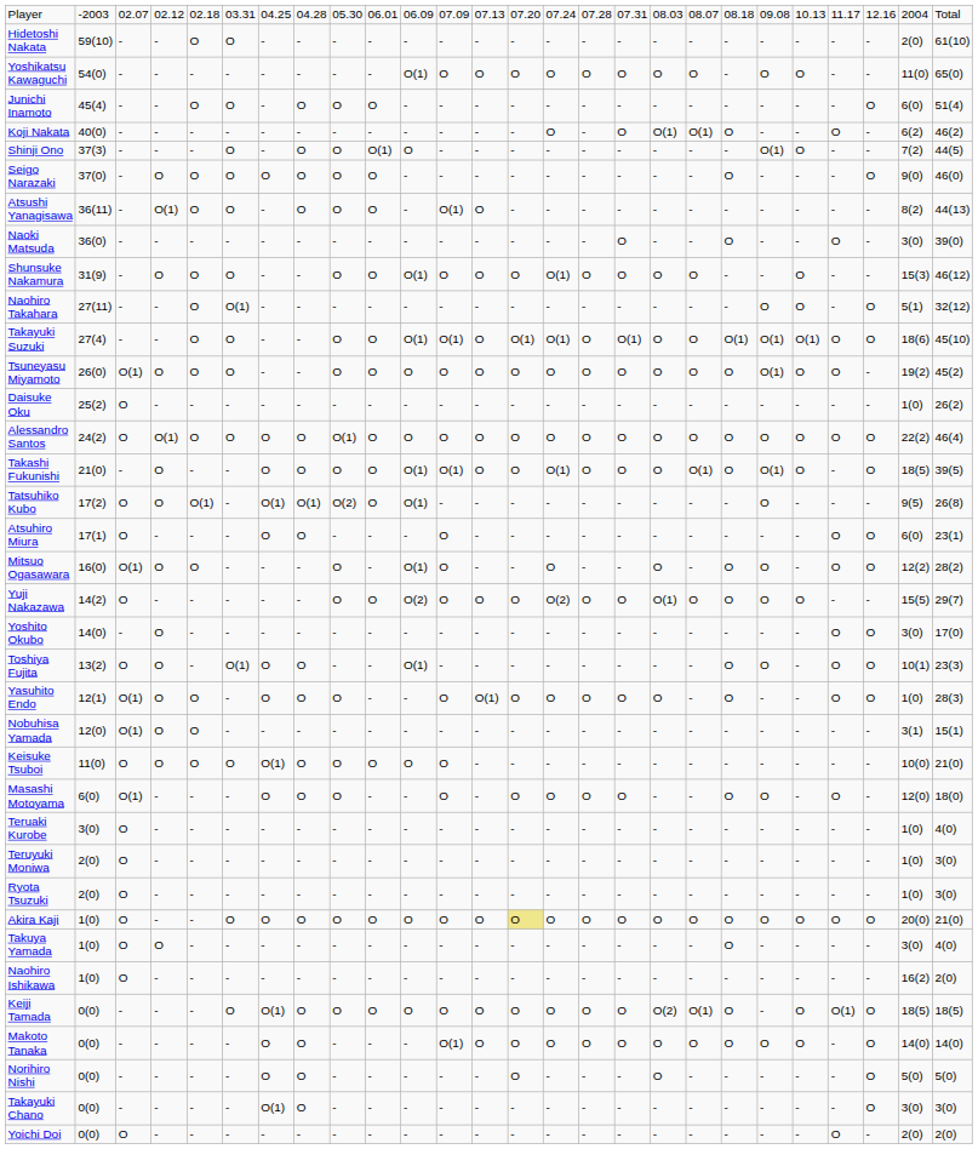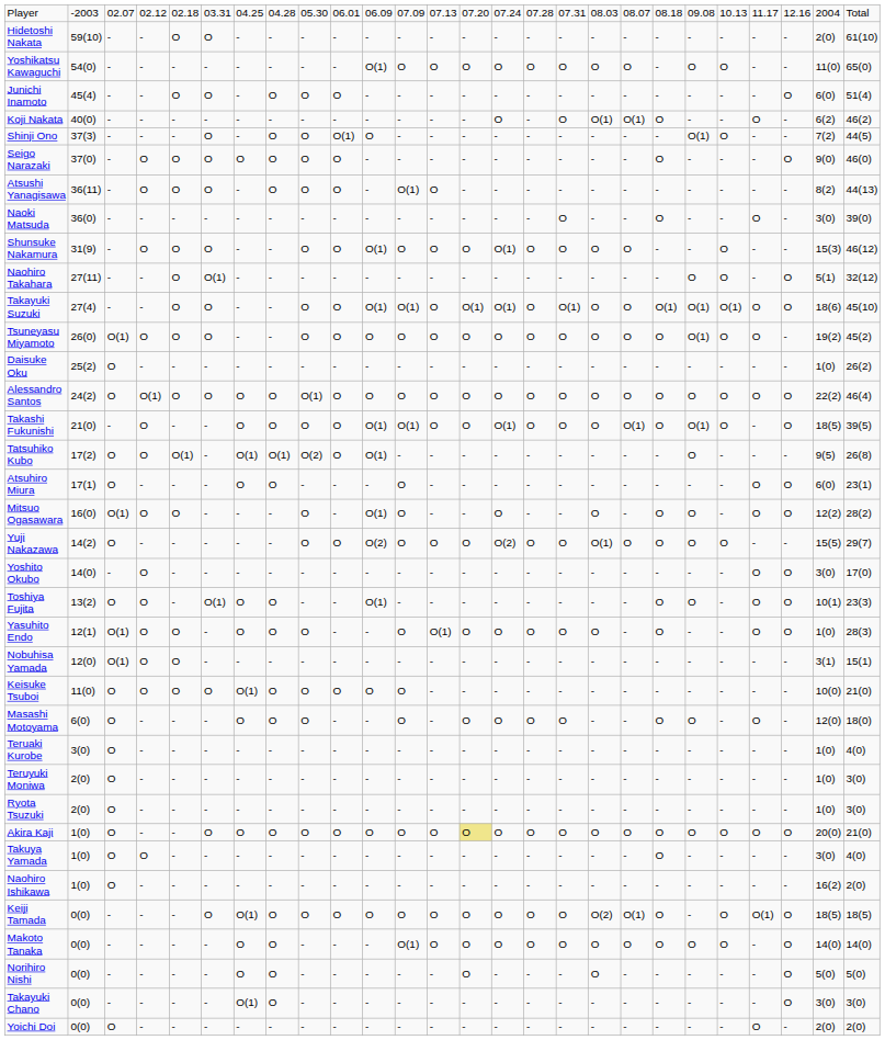 <table class="wikitable" style="text-align:left;">
 <tr>
 <td>Player</td>
 <td>-2003</td>
 <td>02.07</td>
 <td>02.12</td>
 <td>02.18</td>
 <td>03.31</td>
 <td>04.25</td>
 <td>04.28</td>
 <td>05.30</td>
 <td>06.01</td>
 <td>06.09</td>
 <td>07.09</td>
 <td>07.13</td>
 <td>07.20</td>
 <td>07.24</td>
 <td>07.28</td>
 <td>07.31</td>
 <td>08.03</td>
 <td>08.07</td>
 <td>08.18</td>
 <td>09.08</td>
 <td>10.13</td>
 <td>11.17</td>
 <td>12.16</td>
 <td>2004</td>
 <td>Total</td>
 </tr>
 <tr>
 <td><a href='#'>Hidetoshi Nakata</a></td>
 <td>59(10)</td>
 <td>-</td>
 <td>-</td>
 <td>O</td>
 <td>O</td>
 <td>-</td>
 <td>-</td>
 <td>-</td>
 <td>-</td>
 <td>-</td>
 <td>-</td>
 <td>-</td>
 <td>-</td>
 <td>-</td>
 <td>-</td>
 <td>-</td>
 <td>-</td>
 <td>-</td>
 <td>-</td>
 <td>-</td>
 <td>-</td>
 <td>-</td>
 <td>-</td>
 <td>2(0)</td>
 <td>61(10)</td>
 </tr>
 <tr>
 <td><a href='#'>Yoshikatsu Kawaguchi</a></td>
 <td>54(0)</td>
 <td>-</td>
 <td>-</td>
 <td>-</td>
 <td>-</td>
 <td>-</td>
 <td>-</td>
 <td>-</td>
 <td>-</td>
 <td>O(1)</td>
 <td>O</td>
 <td>O</td>
 <td>O</td>
 <td>O</td>
 <td>O</td>
 <td>O</td>
 <td>O</td>
 <td>O</td>
 <td>-</td>
 <td>O</td>
 <td>O</td>
 <td>-</td>
 <td>-</td>
 <td>11(0)</td>
 <td>65(0)</td>
 </tr>
 <tr>
 <td><a href='#'>Junichi Inamoto</a></td>
 <td>45(4)</td>
 <td>-</td>
 <td>-</td>
 <td>O</td>
 <td>O</td>
 <td>-</td>
 <td>O</td>
 <td>O</td>
 <td>O</td>
 <td>-</td>
 <td>-</td>
 <td>-</td>
 <td>-</td>
 <td>-</td>
 <td>-</td>
 <td>-</td>
 <td>-</td>
 <td>-</td>
 <td>-</td>
 <td>-</td>
 <td>-</td>
 <td>-</td>
 <td>O</td>
 <td>6(0)</td>
 <td>51(4)</td>
 </tr>
 <tr>
 <td><a href='#'>Koji Nakata</a></td>
 <td>40(0)</td>
 <td>-</td>
 <td>-</td>
 <td>-</td>
 <td>-</td>
 <td>-</td>
 <td>-</td>
 <td>-</td>
 <td>-</td>
 <td>-</td>
 <td>-</td>
 <td>-</td>
 <td>-</td>
 <td>O</td>
 <td>-</td>
 <td>O</td>
 <td>O(1)</td>
 <td>O(1)</td>
 <td>O</td>
 <td>-</td>
 <td>-</td>
 <td>O</td>
 <td>-</td>
 <td>6(2)</td>
 <td>46(2)</td>
 </tr>
 <tr>
 <td><a href='#'>Shinji Ono</a></td>
 <td>37(3)</td>
 <td>-</td>
 <td>-</td>
 <td>-</td>
 <td>O</td>
 <td>-</td>
 <td>O</td>
 <td>O</td>
 <td>O(1)</td>
 <td>O</td>
 <td>-</td>
 <td>-</td>
 <td>-</td>
 <td>-</td>
 <td>-</td>
 <td>-</td>
 <td>-</td>
 <td>-</td>
 <td>-</td>
 <td>O(1)</td>
 <td>O</td>
 <td>-</td>
 <td>-</td>
 <td>7(2)</td>
 <td>44(5)</td>
 </tr>
 <tr>
 <td><a href='#'>Seigo Narazaki</a></td>
 <td>37(0)</td>
 <td>-</td>
 <td>O</td>
 <td>O</td>
 <td>O</td>
 <td>O</td>
 <td>O</td>
 <td>O</td>
 <td>O</td>
 <td>-</td>
 <td>-</td>
 <td>-</td>
 <td>-</td>
 <td>-</td>
 <td>-</td>
 <td>-</td>
 <td>-</td>
 <td>-</td>
 <td>O</td>
 <td>-</td>
 <td>-</td>
 <td>-</td>
 <td>O</td>
 <td>9(0)</td>
 <td>46(0)</td>
 </tr>
 <tr>
 <td><a href='#'>Atsushi Yanagisawa</a></td>
 <td>36(11)</td>
 <td>-</td>
-<td>O(1)</td>
+<td>O</td>
 <td>O</td>
 <td>O</td>
 <td>-</td>
 <td>O</td>
 <td>O</td>
 <td>O</td>
 <td>-</td>
 <td>O(1)</td>
 <td>O</td>
 <td>-</td>
 <td>-</td>
 <td>-</td>
 <td>-</td>
 <td>-</td>
 <td>-</td>
 <td>-</td>
 <td>-</td>
 <td>-</td>
 <td>-</td>
 <td>-</td>
 <td>8(2)</td>
 <td>44(13)</td>
 </tr>
 <tr>
 <td><a href='#'>Naoki Matsuda</a></td>
 <td>36(0)</td>
 <td>-</td>
 <td>-</td>
 <td>-</td>
 <td>-</td>
 <td>-</td>
 <td>-</td>
 <td>-</td>
 <td>-</td>
 <td>-</td>
 <td>-</td>
 <td>-</td>
 <td>-</td>
 <td>-</td>
 <td>-</td>
 <td>O</td>
 <td>-</td>
 <td>-</td>
 <td>O</td>
 <td>-</td>
 <td>-</td>
 <td>O</td>
 <td>-</td>
 <td>3(0)</td>
 <td>39(0)</td>
 </tr>
 <tr>
 <td><a href='#'>Shunsuke Nakamura</a></td>
 <td>31(9)</td>
 <td>-</td>
 <td>O</td>
 <td>O</td>
 <td>O</td>
 <td>-</td>
 <td>-</td>
 <td>O</td>
 <td>O</td>
 <td>O(1)</td>
 <td>O</td>
 <td>O</td>
 <td>O</td>
 <td>O(1)</td>
 <td>O</td>
 <td>O</td>
 <td>O</td>
 <td>O</td>
 <td>-</td>
 <td>-</td>
 <td>O</td>
 <td>-</td>
 <td>-</td>
 <td>15(3)</td>
 <td>46(12)</td>
 </tr>
 <tr>
 <td><a href='#'>Naohiro Takahara</a></td>
 <td>27(11)</td>
 <td>-</td>
 <td>-</td>
 <td>O</td>
 <td>O(1)</td>
 <td>-</td>
 <td>-</td>
 <td>-</td>
 <td>-</td>
 <td>-</td>
 <td>-</td>
 <td>-</td>
 <td>-</td>
 <td>-</td>
 <td>-</td>
 <td>-</td>
 <td>-</td>
 <td>-</td>
 <td>-</td>
 <td>O</td>
 <td>O</td>
 <td>-</td>
 <td>O</td>
 <td>5(1)</td>
 <td>32(12)</td>
 </tr>
 <tr>
 <td><a href='#'>Takayuki Suzuki</a></td>
 <td>27(4)</td>
 <td>-</td>
 <td>-</td>
 <td>O</td>
 <td>O</td>
 <td>-</td>
 <td>-</td>
 <td>O</td>
 <td>O</td>
 <td>O(1)</td>
 <td>O(1)</td>
 <td>O</td>
 <td>O(1)</td>
 <td>O(1)</td>
 <td>O</td>
 <td>O(1)</td>
 <td>O</td>
 <td>O</td>
 <td>O(1)</td>
 <td>O(1)</td>
 <td>O(1)</td>
 <td>O</td>
 <td>O</td>
 <td>18(6)</td>
 <td>45(10)</td>
 </tr>
 <tr>
 <td><a href='#'>Tsuneyasu Miyamoto</a></td>
 <td>26(0)</td>
 <td>O(1)</td>
 <td>O</td>
 <td>O</td>
 <td>O</td>
 <td>-</td>
 <td>-</td>
 <td>O</td>
 <td>O</td>
 <td>O</td>
 <td>O</td>
 <td>O</td>
 <td>O</td>
 <td>O</td>
 <td>O</td>
 <td>O</td>
 <td>O</td>
 <td>O</td>
 <td>O</td>
 <td>O(1)</td>
 <td>O</td>
 <td>O</td>
 <td>-</td>
 <td>19(2)</td>
 <td>45(2)</td>
 </tr>
 <tr>
 <td><a href='#'>Daisuke Oku</a></td>
 <td>25(2)</td>
 <td>O</td>
 <td>-</td>
 <td>-</td>
 <td>-</td>
 <td>-</td>
 <td>-</td>
 <td>-</td>
 <td>-</td>
 <td>-</td>
 <td>-</td>
 <td>-</td>
 <td>-</td>
 <td>-</td>
 <td>-</td>
 <td>-</td>
 <td>-</td>
 <td>-</td>
 <td>-</td>
 <td>-</td>
 <td>-</td>
 <td>-</td>
 <td>-</td>
 <td>1(0)</td>
 <td>26(2)</td>
 </tr>
 <tr>
 <td><a href='#'>Alessandro Santos</a></td>
 <td>24(2)</td>
 <td>O</td>
 <td>O(1)</td>
 <td>O</td>
 <td>O</td>
 <td>O</td>
 <td>O</td>
 <td>O(1)</td>
 <td>O</td>
 <td>O</td>
 <td>O</td>
 <td>O</td>
 <td>O</td>
 <td>O</td>
 <td>O</td>
 <td>O</td>
 <td>O</td>
 <td>O</td>
 <td>O</td>
 <td>O</td>
 <td>O</td>
 <td>O</td>
 <td>O</td>
 <td>22(2)</td>
 <td>46(4)</td>
 </tr>
 <tr>
 <td><a href='#'>Takashi Fukunishi</a></td>
 <td>21(0)</td>
 <td>-</td>
 <td>O</td>
 <td>-</td>
 <td>-</td>
 <td>O</td>
 <td>O</td>
 <td>O</td>
 <td>O</td>
 <td>O(1)</td>
 <td>O(1)</td>
 <td>O</td>
 <td>O</td>
 <td>O(1)</td>
 <td>O</td>
 <td>O</td>
 <td>O</td>
 <td>O(1)</td>
 <td>O</td>
 <td>O(1)</td>
 <td>O</td>
 <td>-</td>
 <td>O</td>
 <td>18(5)</td>
 <td>39(5)</td>
 </tr>
 <tr>
 <td><a href='#'>Tatsuhiko Kubo</a></td>
 <td>17(2)</td>
 <td>O</td>
 <td>O</td>
 <td>O(1)</td>
 <td>-</td>
 <td>O(1)</td>
 <td>O(1)</td>
 <td>O(2)</td>
 <td>O</td>
 <td>O(1)</td>
 <td>-</td>
 <td>-</td>
 <td>-</td>
 <td>-</td>
 <td>-</td>
 <td>-</td>
 <td>-</td>
 <td>-</td>
 <td>-</td>
 <td>O</td>
 <td>-</td>
 <td>-</td>
 <td>-</td>
 <td>9(5)</td>
 <td>26(8)</td>
 </tr>
 <tr>
 <td><a href='#'>Atsuhiro Miura</a></td>
 <td>17(1)</td>
 <td>O</td>
 <td>-</td>
 <td>-</td>
 <td>-</td>
 <td>O</td>
 <td>O</td>
 <td>-</td>
 <td>-</td>
 <td>-</td>
 <td>O</td>
 <td>-</td>
 <td>-</td>
 <td>-</td>
 <td>-</td>
 <td>-</td>
 <td>-</td>
 <td>-</td>
 <td>-</td>
 <td>-</td>
 <td>-</td>
 <td>O</td>
 <td>O</td>
 <td>6(0)</td>
 <td>23(1)</td>
 </tr>
 <tr>
 <td><a href='#'>Mitsuo Ogasawara</a></td>
 <td>16(0)</td>
 <td>O(1)</td>
 <td>O</td>
 <td>O</td>
 <td>-</td>
 <td>-</td>
 <td>-</td>
 <td>O</td>
 <td>-</td>
 <td>O(1)</td>
 <td>O</td>
 <td>-</td>
 <td>-</td>
 <td>O</td>
 <td>-</td>
 <td>-</td>
 <td>O</td>
 <td>-</td>
 <td>O</td>
 <td>O</td>
 <td>-</td>
 <td>O</td>
 <td>O</td>
 <td>12(2)</td>
 <td>28(2)</td>
 </tr>
 <tr>
 <td><a href='#'>Yuji Nakazawa</a></td>
 <td>14(2)</td>
 <td>O</td>
 <td>-</td>
 <td>-</td>
 <td>-</td>
 <td>-</td>
 <td>-</td>
 <td>O</td>
 <td>O</td>
 <td>O(2)</td>
 <td>O</td>
 <td>O</td>
 <td>O</td>
 <td>O(2)</td>
 <td>O</td>
 <td>O</td>
 <td>O(1)</td>
 <td>O</td>
 <td>O</td>
 <td>O</td>
 <td>O</td>
 <td>-</td>
 <td>-</td>
 <td>15(5)</td>
 <td>29(7)</td>
 </tr>
 <tr>
 <td><a href='#'>Yoshito Okubo</a></td>
 <td>14(0)</td>
 <td>-</td>
 <td>O</td>
 <td>-</td>
 <td>-</td>
 <td>-</td>
 <td>-</td>
 <td>-</td>
 <td>-</td>
 <td>-</td>
 <td>-</td>
 <td>-</td>
 <td>-</td>
 <td>-</td>
 <td>-</td>
 <td>-</td>
 <td>-</td>
 <td>-</td>
 <td>-</td>
 <td>-</td>
 <td>-</td>
 <td>O</td>
 <td>O</td>
 <td>3(0)</td>
 <td>17(0)</td>
 </tr>
 <tr>
 <td><a href='#'>Toshiya Fujita</a></td>
 <td>13(2)</td>
 <td>O</td>
 <td>O</td>
 <td>-</td>
 <td>O(1)</td>
 <td>O</td>
 <td>O</td>
 <td>-</td>
 <td>-</td>
 <td>O(1)</td>
 <td>-</td>
 <td>-</td>
 <td>-</td>
 <td>-</td>
 <td>-</td>
 <td>-</td>
 <td>-</td>
 <td>-</td>
 <td>O</td>
 <td>O</td>
 <td>-</td>
 <td>O</td>
 <td>O</td>
 <td>10(1)</td>
 <td>23(3)</td>
 </tr>
 <tr>
 <td><a href='#'>Yasuhito Endo</a></td>
 <td>12(1)</td>
 <td>O(1)</td>
 <td>O</td>
 <td>O</td>
 <td>-</td>
 <td>O</td>
 <td>O</td>
 <td>O</td>
 <td>-</td>
 <td>-</td>
 <td>O</td>
 <td>O(1)</td>
 <td>O</td>
 <td>O</td>
 <td>O</td>
 <td>O</td>
 <td>O</td>
 <td>-</td>
 <td>O</td>
 <td>-</td>
 <td>-</td>
 <td>O</td>
 <td>O</td>
 <td>1(0)</td>
 <td>28(3)</td>
 </tr>
 <tr>
 <td><a href='#'>Nobuhisa Yamada</a></td>
 <td>12(0)</td>
 <td>O(1)</td>
 <td>O</td>
 <td>O</td>
 <td>-</td>
 <td>-</td>
 <td>-</td>
 <td>-</td>
 <td>-</td>
 <td>-</td>
 <td>-</td>
 <td>-</td>
 <td>-</td>
 <td>-</td>
 <td>-</td>
 <td>-</td>
 <td>-</td>
 <td>-</td>
 <td>-</td>
 <td>-</td>
 <td>-</td>
 <td>-</td>
 <td>-</td>
 <td>3(1)</td>
 <td>15(1)</td>
 </tr>
 <tr>
 <td><a href='#'>Keisuke Tsuboi</a></td>
 <td>11(0)</td>
 <td>O</td>
 <td>O</td>
 <td>O</td>
 <td>O</td>
 <td>O(1)</td>
 <td>O</td>
 <td>O</td>
 <td>O</td>
 <td>O</td>
 <td>O</td>
 <td>-</td>
 <td>-</td>
 <td>-</td>
 <td>-</td>
 <td>-</td>
 <td>-</td>
 <td>-</td>
 <td>-</td>
 <td>-</td>
 <td>-</td>
 <td>-</td>
 <td>-</td>
 <td>10(0)</td>
 <td>21(0)</td>
 </tr>
 <tr>
 <td><a href='#'>Masashi Motoyama</a></td>
 <td>6(0)</td>
-<td>O(1)</td>
+<td>O</td>
 <td>-</td>
 <td>-</td>
 <td>-</td>
 <td>O</td>
 <td>O</td>
 <td>O</td>
 <td>-</td>
 <td>-</td>
 <td>O</td>
 <td>-</td>
 <td>O</td>
 <td>O</td>
 <td>O</td>
 <td>O</td>
 <td>-</td>
 <td>-</td>
 <td>O</td>
 <td>O</td>
 <td>-</td>
 <td>O</td>
 <td>-</td>
 <td>12(0)</td>
 <td>18(0)</td>
 </tr>
 <tr>
 <td><a href='#'>Teruaki Kurobe</a></td>
 <td>3(0)</td>
 <td>O</td>
 <td>-</td>
 <td>-</td>
 <td>-</td>
 <td>-</td>
 <td>-</td>
 <td>-</td>
 <td>-</td>
 <td>-</td>
 <td>-</td>
 <td>-</td>
 <td>-</td>
 <td>-</td>
 <td>-</td>
 <td>-</td>
 <td>-</td>
 <td>-</td>
 <td>-</td>
 <td>-</td>
 <td>-</td>
 <td>-</td>
 <td>-</td>
 <td>1(0)</td>
 <td>4(0)</td>
 </tr>
 <tr>
 <td><a href='#'>Teruyuki Moniwa</a></td>
 <td>2(0)</td>
 <td>O</td>
 <td>-</td>
 <td>-</td>
 <td>-</td>
 <td>-</td>
 <td>-</td>
 <td>-</td>
 <td>-</td>
 <td>-</td>
 <td>-</td>
 <td>-</td>
 <td>-</td>
 <td>-</td>
 <td>-</td>
 <td>-</td>
 <td>-</td>
 <td>-</td>
 <td>-</td>
 <td>-</td>
 <td>-</td>
 <td>-</td>
 <td>-</td>
 <td>1(0)</td>
 <td>3(0)</td>
 </tr>
 <tr>
 <td><a href='#'>Ryota Tsuzuki</a></td>
 <td>2(0)</td>
 <td>O</td>
 <td>-</td>
 <td>-</td>
 <td>-</td>
 <td>-</td>
 <td>-</td>
 <td>-</td>
 <td>-</td>
 <td>-</td>
 <td>-</td>
 <td>-</td>
 <td>-</td>
 <td>-</td>
 <td>-</td>
 <td>-</td>
 <td>-</td>
 <td>-</td>
 <td>-</td>
 <td>-</td>
 <td>-</td>
 <td>-</td>
 <td>-</td>
 <td>1(0)</td>
 <td>3(0)</td>
 </tr>
 <tr>
 <td><a href='#'>Akira Kaji</a></td>
 <td>1(0)</td>
 <td>O</td>
 <td>-</td>
 <td>-</td>
 <td>O</td>
 <td>O</td>
 <td>O</td>
 <td>O</td>
 <td>O</td>
 <td>O</td>
 <td>O</td>
 <td>O</td>
 <td style="background: khaki;">O</td>
 <td>O</td>
 <td>O</td>
 <td>O</td>
 <td>O</td>
 <td>O</td>
 <td>O</td>
 <td>O</td>
 <td>O</td>
 <td>O</td>
 <td>O</td>
 <td>20(0)</td>
 <td>21(0)</td>
 </tr>
 <tr>
 <td><a href='#'>Takuya Yamada</a></td>
 <td>1(0)</td>
 <td>O</td>
 <td>O</td>
 <td>-</td>
 <td>-</td>
 <td>-</td>
 <td>-</td>
 <td>-</td>
 <td>-</td>
 <td>-</td>
 <td>-</td>
 <td>-</td>
 <td>-</td>
 <td>-</td>
 <td>-</td>
 <td>-</td>
 <td>-</td>
 <td>-</td>
 <td>O</td>
 <td>-</td>
 <td>-</td>
 <td>-</td>
 <td>-</td>
 <td>3(0)</td>
 <td>4(0)</td>
 </tr>
 <tr>
 <td><a href='#'>Naohiro Ishikawa</a></td>
 <td>1(0)</td>
 <td>O</td>
 <td>-</td>
 <td>-</td>
 <td>-</td>
 <td>-</td>
 <td>-</td>
 <td>-</td>
 <td>-</td>
 <td>-</td>
 <td>-</td>
 <td>-</td>
 <td>-</td>
 <td>-</td>
 <td>-</td>
 <td>-</td>
 <td>-</td>
 <td>-</td>
 <td>-</td>
 <td>-</td>
 <td>-</td>
 <td>-</td>
 <td>-</td>
 <td>16(2)</td>
 <td>2(0)</td>
 </tr>
 <tr>
 <td><a href='#'>Keiji Tamada</a></td>
 <td>0(0)</td>
 <td>-</td>
 <td>-</td>
 <td>-</td>
 <td>O</td>
 <td>O(1)</td>
 <td>O</td>
 <td>O</td>
 <td>O</td>
 <td>O</td>
 <td>O</td>
 <td>O</td>
 <td>O</td>
 <td>O</td>
 <td>O</td>
 <td>O</td>
 <td>O(2)</td>
 <td>O(1)</td>
 <td>O</td>
 <td>-</td>
 <td>O</td>
 <td>O(1)</td>
 <td>O</td>
 <td>18(5)</td>
 <td>18(5)</td>
 </tr>
 <tr>
 <td><a href='#'>Makoto Tanaka</a></td>
 <td>0(0)</td>
 <td>-</td>
 <td>-</td>
 <td>-</td>
 <td>-</td>
 <td>O</td>
 <td>O</td>
 <td>-</td>
 <td>-</td>
 <td>-</td>
 <td>O(1)</td>
 <td>O</td>
 <td>O</td>
 <td>O</td>
 <td>O</td>
 <td>O</td>
 <td>O</td>
 <td>O</td>
 <td>O</td>
 <td>O</td>
 <td>O</td>
 <td>-</td>
 <td>O</td>
 <td>14(0)</td>
 <td>14(0)</td>
 </tr>
 <tr>
 <td><a href='#'>Norihiro Nishi</a></td>
 <td>0(0)</td>
 <td>-</td>
 <td>-</td>
 <td>-</td>
 <td>-</td>
 <td>O</td>
 <td>O</td>
 <td>-</td>
 <td>-</td>
 <td>-</td>
 <td>-</td>
 <td>-</td>
 <td>O</td>
 <td>-</td>
 <td>-</td>
 <td>-</td>
 <td>O</td>
 <td>-</td>
 <td>-</td>
 <td>-</td>
 <td>-</td>
 <td>-</td>
 <td>O</td>
 <td>5(0)</td>
 <td>5(0)</td>
 </tr>
 <tr>
 <td><a href='#'>Takayuki Chano</a></td>
 <td>0(0)</td>
 <td>-</td>
 <td>-</td>
 <td>-</td>
 <td>-</td>
 <td>O(1)</td>
 <td>O</td>
 <td>-</td>
 <td>-</td>
 <td>-</td>
 <td>-</td>
 <td>-</td>
 <td>-</td>
 <td>-</td>
 <td>-</td>
 <td>-</td>
 <td>-</td>
 <td>-</td>
 <td>-</td>
 <td>-</td>
 <td>-</td>
 <td>-</td>
 <td>O</td>
 <td>3(0)</td>
 <td>3(0)</td>
 </tr>
 <tr>
 <td><a href='#'>Yoichi Doi</a></td>
 <td>0(0)</td>
 <td>O</td>
 <td>-</td>
 <td>-</td>
 <td>-</td>
 <td>-</td>
 <td>-</td>
 <td>-</td>
 <td>-</td>
 <td>-</td>
 <td>-</td>
 <td>-</td>
 <td>-</td>
 <td>-</td>
 <td>-</td>
 <td>-</td>
 <td>-</td>
 <td>-</td>
 <td>-</td>
 <td>-</td>
 <td>-</td>
 <td>O</td>
 <td>-</td>
 <td>2(0)</td>
 <td>2(0)</td>
 </tr>
 </table>
